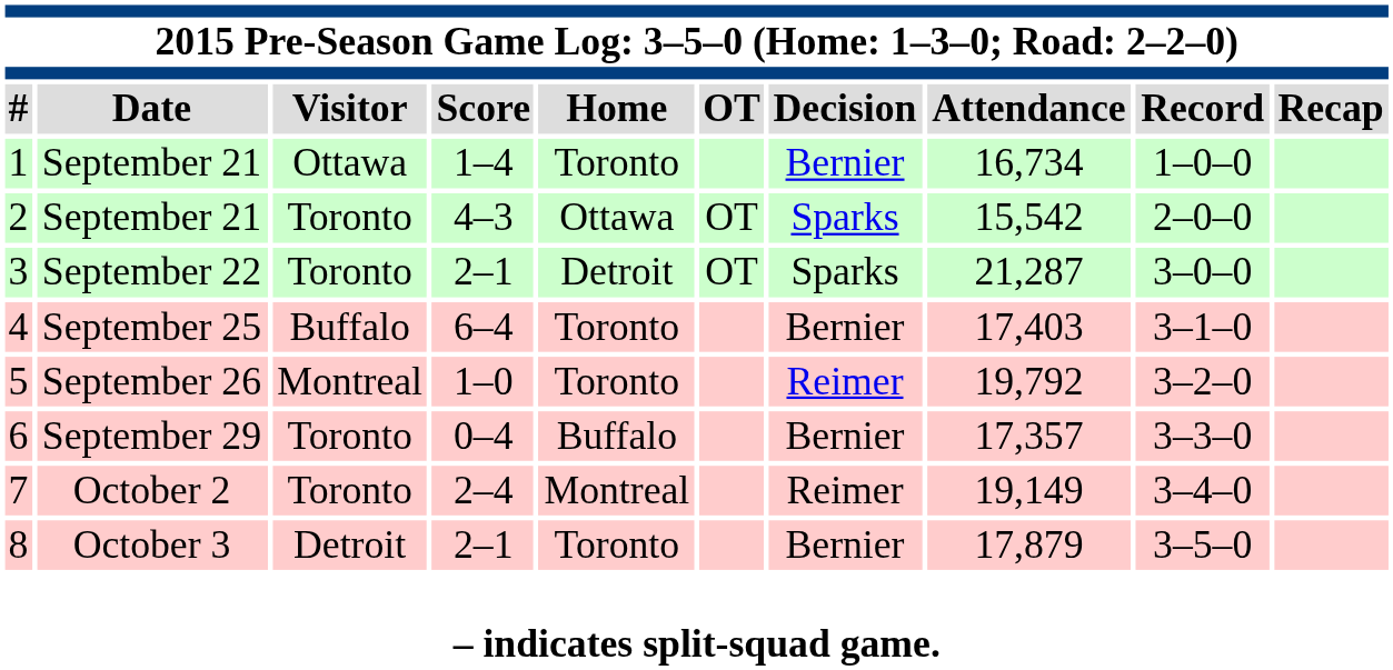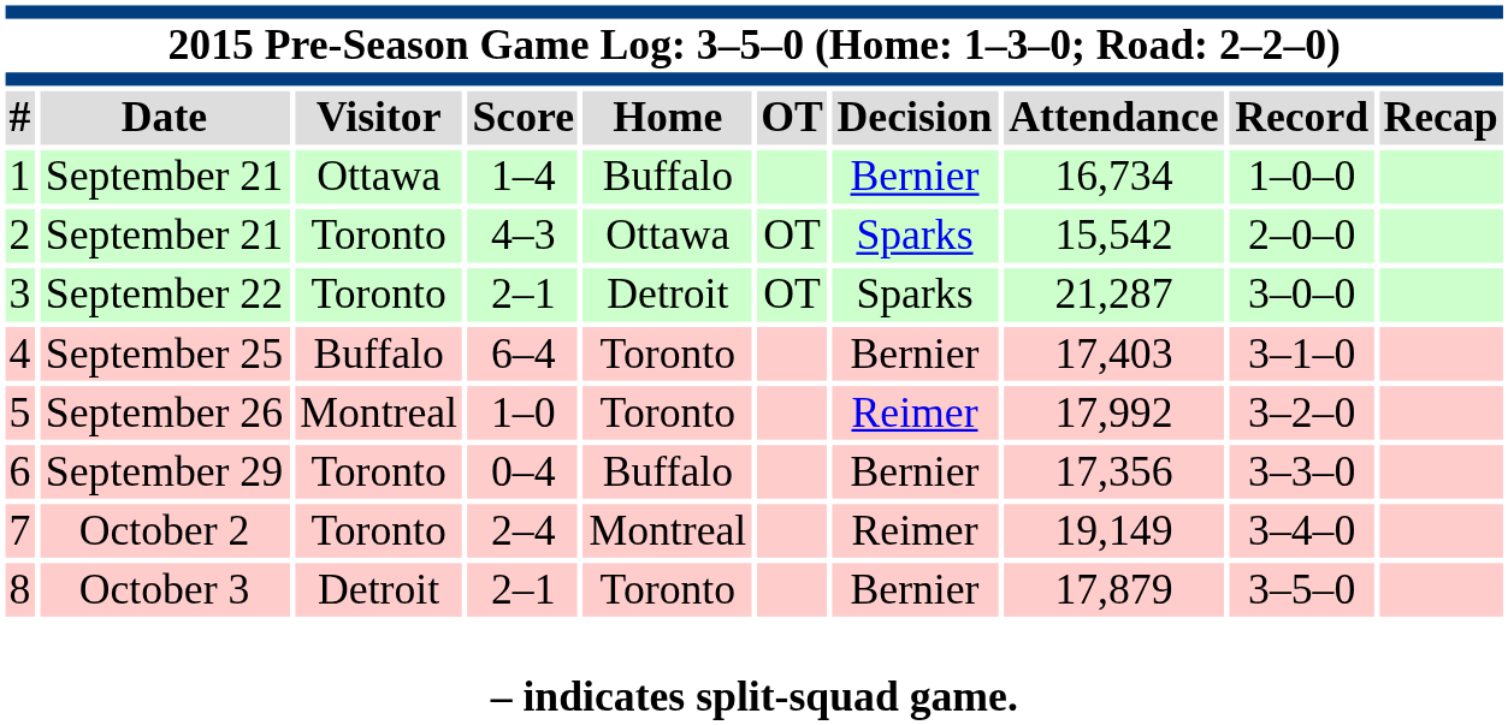 <table class="toccolours collapsible collapsed" style="width:90%; clear:both; margin:1.5em auto; text-align:center;">
 <tr>
 <th colspan=10 style="background:#fff; border-top:#013E7F 5px solid; border-bottom:#013E7F 5px solid;">2015 Pre-Season Game Log: 3–5–0 (Home: 1–3–0; Road: 2–2–0)</th>
 </tr>
 <tr style="text-align:center; background:#ddd;">
 <th>#</th>
 <th>Date</th>
 <th>Visitor</th>
 <th>Score</th>
 <th>Home</th>
 <th>OT</th>
 <th>Decision</th>
 <th>Attendance</th>
 <th>Record</th>
 <th>Recap</th>
 </tr>
 <tr style="text-align:center; background:#cfc;">
 <td>1</td>
 <td>September 21</td>
 <td>Ottawa</td>
 <td>1–4</td>
-<td>Toronto</td>
+<td>Buffalo</td>
 <td></td>
 <td><a href='#'>Bernier</a></td>
 <td>16,734</td>
 <td>1–0–0</td>
 <td></td>
 </tr>
 <tr style="text-align:center; background:#cfc;">
 <td>2</td>
 <td>September 21</td>
 <td>Toronto</td>
 <td>4–3</td>
 <td>Ottawa</td>
 <td>OT</td>
 <td><a href='#'>Sparks</a></td>
 <td>15,542</td>
 <td>2–0–0</td>
 <td></td>
 </tr>
 <tr style="text-align:center; background:#cfc;">
 <td>3</td>
 <td>September 22</td>
 <td>Toronto</td>
 <td>2–1</td>
 <td>Detroit</td>
 <td>OT</td>
 <td>Sparks</td>
 <td>21,287</td>
 <td>3–0–0</td>
 <td></td>
 </tr>
 <tr style="text-align:center; background:#fcc;">
 <td>4</td>
 <td>September 25</td>
 <td>Buffalo</td>
 <td>6–4</td>
 <td>Toronto</td>
 <td></td>
 <td>Bernier</td>
 <td>17,403</td>
 <td>3–1–0</td>
 <td></td>
 </tr>
 <tr style="text-align:center; background:#fcc;">
 <td>5</td>
 <td>September 26</td>
 <td>Montreal</td>
 <td>1–0</td>
 <td>Toronto</td>
 <td></td>
 <td><a href='#'>Reimer</a></td>
-<td>19,792</td>
+<td>17,992</td>
 <td>3–2–0</td>
 <td></td>
 </tr>
 <tr style="text-align:center; background:#fcc;">
 <td>6</td>
 <td>September 29</td>
 <td>Toronto</td>
 <td>0–4</td>
 <td>Buffalo</td>
 <td></td>
 <td>Bernier</td>
-<td>17,357</td>
+<td>17,356</td>
 <td>3–3–0</td>
 <td></td>
 </tr>
 <tr style="text-align:center; background:#fcc;">
 <td>7</td>
 <td>October 2</td>
 <td>Toronto</td>
 <td>2–4</td>
 <td>Montreal</td>
 <td></td>
 <td>Reimer</td>
 <td>19,149</td>
 <td>3–4–0</td>
 <td></td>
 </tr>
 <tr style="text-align:center; background:#fcc;">
 <td>8</td>
 <td>October 3</td>
 <td>Detroit</td>
 <td>2–1</td>
 <td>Toronto</td>
 <td></td>
 <td>Bernier</td>
 <td>17,879</td>
 <td>3–5–0</td>
 <td></td>
 </tr>
 <tr>
 <th colspan=99><br> – indicates split-squad game.</th>
 </tr>
 </table>
